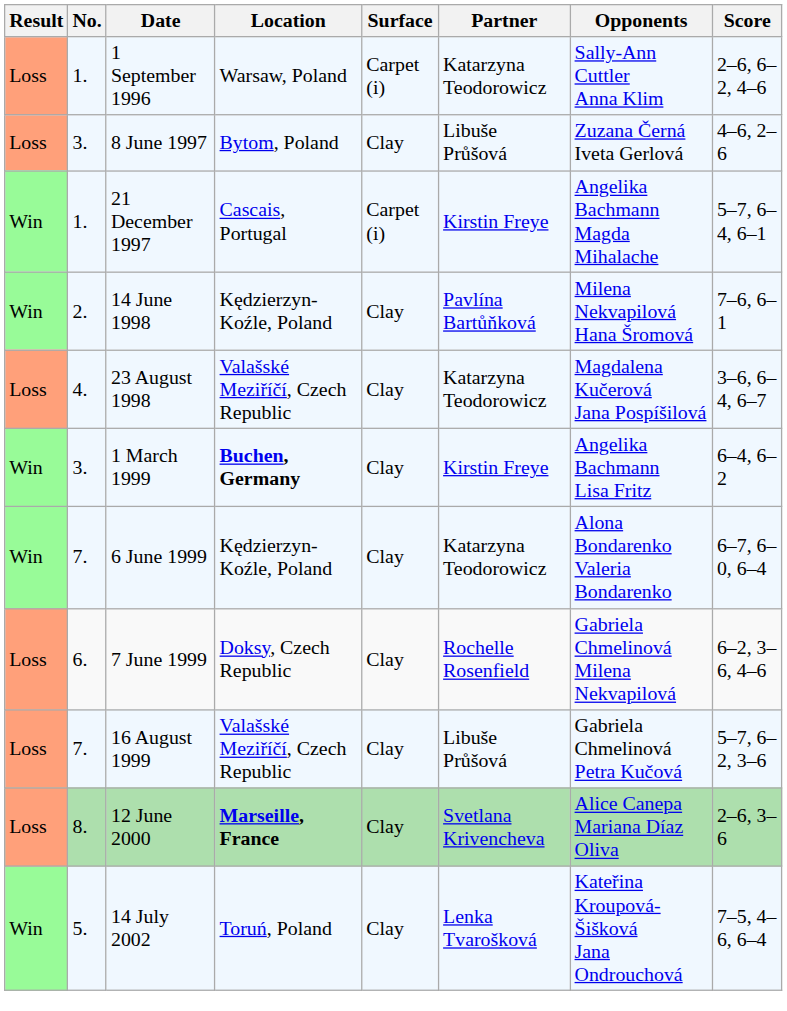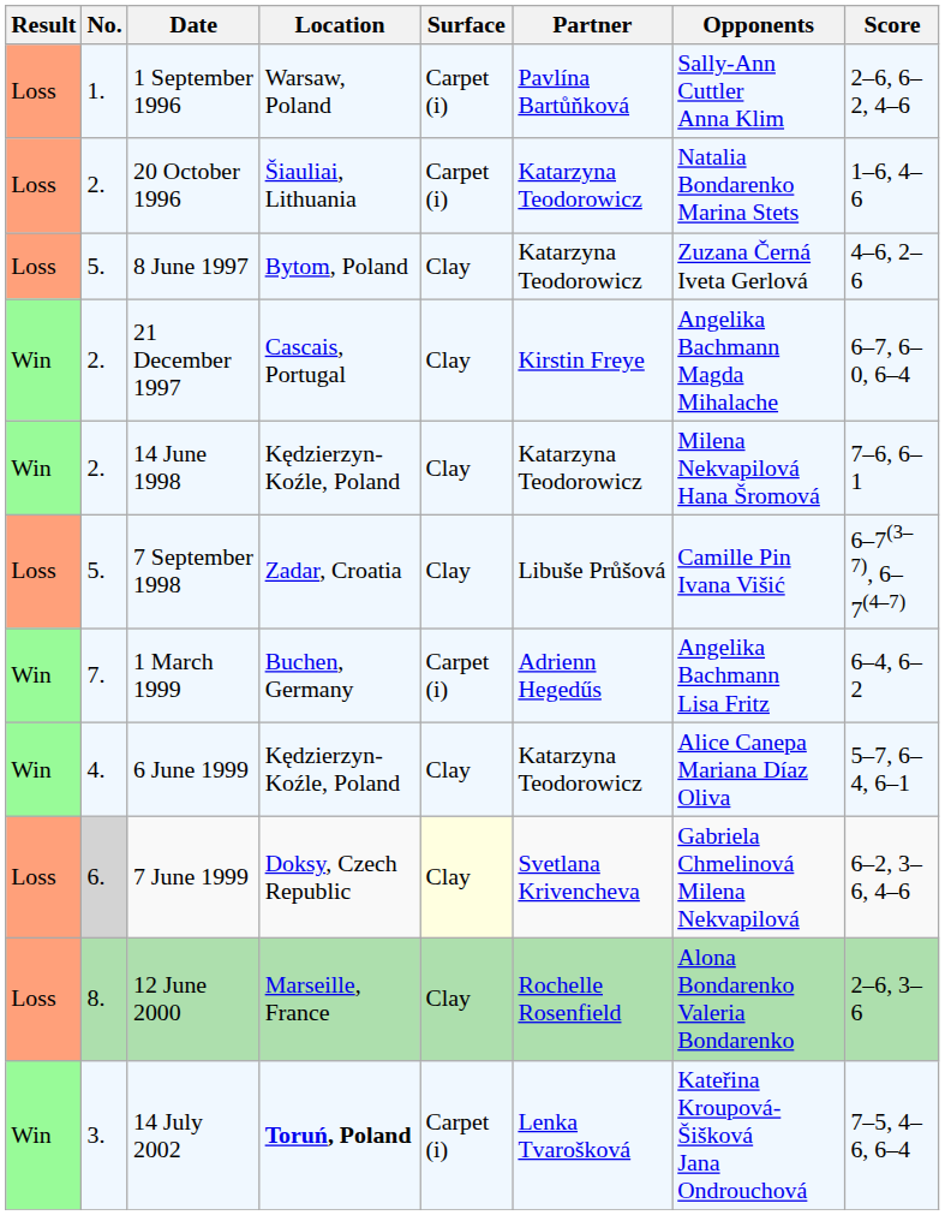 <table class="sortable wikitable" style="font-size:97%;">
 <tr>
 <th>Result</th>
 <th>No.</th>
 <th>Date</th>
 <th>Location</th>
 <th>Surface</th>
 <th>Partner</th>
 <th>Opponents</th>
 <th>Score</th>
 </tr>
 <tr bgcolor="#f0f8ff">
 <td style="background:#ffa07a;">Loss</td>
 <td>1.</td>
 <td>1 September 1996</td>
 <td>Warsaw, Poland</td>
 <td>Carpet (i)</td>
-<td> Katarzyna Teodorowicz</td>
+<td> <a href='#'>Pavlína Bartůňková</a></td>
 <td> <a href='#'>Sally-Ann Cuttler</a> <br>  <a href='#'>Anna Klim</a></td>
 <td>2–6, 6–2, 4–6</td>
 </tr>
 <tr bgcolor="#f0f8ff">
 <td style="background:#ffa07a;">Loss</td>
-<td>3.</td>
+<td>2.</td>
+<td>20 October 1996</td>
+<td><a href='#'>Šiauliai</a>, Lithuania</td>
+<td>Carpet (i)</td>
+<td> <a href='#'>Katarzyna Teodorowicz</a></td>
+<td> <a href='#'>Natalia Bondarenko</a> <br>  <a href='#'>Marina Stets</a></td>
+<td>1–6, 4–6</td>
+</tr>
+<tr bgcolor="#f0f8ff">
+<td style="background:#ffa07a;">Loss</td>
+<td>5.</td>
 <td>8 June 1997</td>
 <td><a href='#'>Bytom</a>, Poland</td>
 <td>Clay</td>
-<td> Libuše Průšová</td>
+<td> Katarzyna Teodorowicz</td>
 <td> <a href='#'>Zuzana Černá</a> <br>  Iveta Gerlová</td>
 <td>4–6, 2–6</td>
 </tr>
 <tr bgcolor="#f0f8ff">
 <td style="background:#98fb98;">Win</td>
-<td>1.</td>
+<td>2.</td>
 <td>21 December 1997</td>
 <td><a href='#'>Cascais</a>, Portugal</td>
-<td>Carpet (i)</td>
+<td>Clay</td>
 <td> <a href='#'>Kirstin Freye</a></td>
 <td> <a href='#'>Angelika Bachmann</a> <br>  <a href='#'>Magda Mihalache</a></td>
-<td>5–7, 6–4, 6–1</td>
+<td>6–7, 6–0, 6–4</td>
 </tr>
 <tr bgcolor="#f0f8ff">
 <td style="background:#98fb98;">Win</td>
 <td>2.</td>
 <td>14 June 1998</td>
 <td>Kędzierzyn-Koźle, Poland</td>
 <td>Clay</td>
-<td> <a href='#'>Pavlína Bartůňková</a></td>
+<td> Katarzyna Teodorowicz</td>
 <td> <a href='#'>Milena Nekvapilová</a> <br>  <a href='#'>Hana Šromová</a></td>
 <td>7–6, 6–1</td>
 </tr>
-<tr bgcolor="#f0f8ff">
+<tr style="background:#f0f8ff;">
 <td style="background:#ffa07a;">Loss</td>
-<td>4.</td>
-<td>23 August 1998</td>
-<td><a href='#'>Valašské Meziříčí</a>, Czech Republic</td>
+<td>5.</td>
+<td>7 September 1998</td>
+<td><a href='#'>Zadar</a>, Croatia</td>
 <td>Clay</td>
-<td> Katarzyna Teodorowicz</td>
-<td> <a href='#'>Magdalena Kučerová</a> <br>  <a href='#'>Jana Pospíšilová</a></td>
-<td>3–6, 6–4, 6–7</td>
+<td> Libuše Průšová</td>
+<td> <a href='#'>Camille Pin</a> <br>  <a href='#'>Ivana Višić</a></td>
+<td>6–7<sup>(3–7)</sup>, 6–7<sup>(4–7)</sup></td>
 </tr>
 <tr style="background:#f0f8ff;">
 <td style="background:#98fb98;">Win</td>
-<td>3.</td>
+<td>7.</td>
 <td>1 March 1999</td>
-<td><strong><a href='#'>Buchen</a>, Germany</strong></td>
-<td>Clay</td>
-<td> <a href='#'>Kirstin Freye</a></td>
+<td><a href='#'>Buchen</a>, Germany</td>
+<td>Carpet (i)</td>
+<td> <a href='#'>Adrienn Hegedűs</a></td>
 <td> <a href='#'>Angelika Bachmann</a> <br>  <a href='#'>Lisa Fritz</a></td>
 <td>6–4, 6–2</td>
 </tr>
 <tr bgcolor="#f0f8ff">
 <td style="background:#98fb98;">Win</td>
-<td>7.</td>
+<td>4.</td>
 <td>6 June 1999</td>
 <td>Kędzierzyn-Koźle, Poland</td>
 <td>Clay</td>
 <td> Katarzyna Teodorowicz</td>
-<td> <a href='#'>Alona Bondarenko</a> <br>  <a href='#'>Valeria Bondarenko</a></td>
-<td>6–7, 6–0, 6–4</td>
+<td> <a href='#'>Alice Canepa</a> <br>  <a href='#'>Mariana Díaz Oliva</a></td>
+<td>5–7, 6–4, 6–1</td>
 </tr>
 <tr>
 <td style="background:#ffa07a;">Loss</td>
-<td>6.</td>
+<td style="background: lightgrey;">6.</td>
 <td>7 June 1999</td>
 <td><a href='#'>Doksy</a>, Czech Republic</td>
-<td>Clay</td>
-<td> <a href='#'>Rochelle Rosenfield</a></td>
+<td style="background: lightyellow;">Clay</td>
+<td> <a href='#'>Svetlana Krivencheva</a></td>
 <td> <a href='#'>Gabriela Chmelinová</a> <br>  <a href='#'>Milena Nekvapilová</a></td>
 <td>6–2, 3–6, 4–6</td>
-</tr>
-<tr style="background:#f0f8ff;">
-<td style="background:#ffa07a;">Loss</td>
-<td>7.</td>
-<td>16 August 1999</td>
-<td><a href='#'>Valašské Meziříčí</a>, Czech Republic</td>
-<td>Clay</td>
-<td> Libuše Průšová</td>
-<td> Gabriela Chmelinová <br>  <a href='#'>Petra Kučová</a></td>
-<td>5–7, 6–2, 3–6</td>
 </tr>
 <tr bgcolor="#ADDFAD">
 <td style="background:#ffa07a;">Loss</td>
 <td>8.</td>
 <td>12 June 2000</td>
-<td><strong><a href='#'>Marseille</a>, France</strong></td>
+<td><a href='#'>Marseille</a>, France</td>
 <td>Clay</td>
-<td> <a href='#'>Svetlana Krivencheva</a></td>
-<td> <a href='#'>Alice Canepa</a> <br>  <a href='#'>Mariana Díaz Oliva</a></td>
+<td> <a href='#'>Rochelle Rosenfield</a></td>
+<td> <a href='#'>Alona Bondarenko</a> <br>  <a href='#'>Valeria Bondarenko</a></td>
 <td>2–6, 3–6</td>
 </tr>
 <tr bgcolor="#f0f8ff">
 <td style="background:#98fb98;">Win</td>
-<td>5.</td>
+<td>3.</td>
 <td>14 July 2002</td>
-<td><a href='#'>Toruń</a>, Poland</td>
-<td>Clay</td>
+<td><strong><a href='#'>Toruń</a>, Poland</strong></td>
+<td>Carpet (i)</td>
 <td> <a href='#'>Lenka Tvarošková</a></td>
 <td> <a href='#'>Kateřina Kroupová-Šišková</a> <br>  <a href='#'>Jana Ondrouchová</a></td>
 <td>7–5, 4–6, 6–4</td>
 </tr>
 </table>
